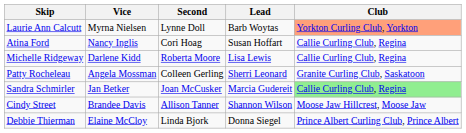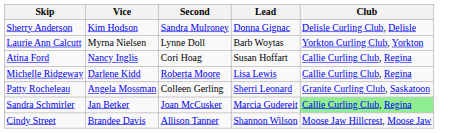 <table class="wikitable" border="1">
 <tr>
 <th>Skip</th>
 <th>Vice</th>
 <th>Second</th>
 <th>Lead</th>
 <th>Club</th>
 </tr>
 <tr>
+<td><a href='#'>Sherry Anderson</a></td>
+<td><a href='#'>Kim Hodson</a></td>
+<td><a href='#'>Sandra Mulroney</a></td>
+<td><a href='#'>Donna Gignac</a></td>
+<td><a href='#'>Delisle Curling Club</a>, <a href='#'>Delisle</a></td>
+</tr>
+<tr>
 <td><a href='#'>Laurie Ann Calcutt</a></td>
 <td>Myrna Nielsen</td>
 <td>Lynne Doll</td>
 <td>Barb Woytas</td>
-<td style="background: lightsalmon;"><a href='#'>Yorkton Curling Club</a>, <a href='#'>Yorkton</a></td>
+<td><a href='#'>Yorkton Curling Club</a>, <a href='#'>Yorkton</a></td>
 </tr>
 <tr>
 <td><a href='#'>Atina Ford</a></td>
 <td><a href='#'>Nancy Inglis</a></td>
 <td>Cori Hoag</td>
 <td>Susan Hoffart</td>
 <td><a href='#'>Callie Curling Club</a>, <a href='#'>Regina</a></td>
 </tr>
 <tr>
 <td><a href='#'>Michelle Ridgeway</a></td>
 <td><a href='#'>Darlene Kidd</a></td>
 <td><a href='#'>Roberta Moore</a></td>
 <td><a href='#'>Lisa Lewis</a></td>
 <td><a href='#'>Callie Curling Club</a>, <a href='#'>Regina</a></td>
 </tr>
 <tr>
 <td><a href='#'>Patty Rocheleau</a></td>
 <td><a href='#'>Angela Mossman</a></td>
 <td>Colleen Gerling</td>
 <td><a href='#'>Sherri Leonard</a></td>
 <td><a href='#'>Granite Curling Club</a>, <a href='#'>Saskatoon</a></td>
 </tr>
 <tr>
 <td><a href='#'>Sandra Schmirler</a></td>
 <td><a href='#'>Jan Betker</a></td>
 <td><a href='#'>Joan McCusker</a></td>
 <td><a href='#'>Marcia Gudereit</a></td>
 <td style="background: lightgreen;"><a href='#'>Callie Curling Club</a>, <a href='#'>Regina</a></td>
 </tr>
 <tr>
 <td><a href='#'>Cindy Street</a></td>
 <td><a href='#'>Brandee Davis</a></td>
 <td><a href='#'>Allison Tanner</a></td>
 <td><a href='#'>Shannon Wilson</a></td>
 <td><a href='#'>Moose Jaw Hillcrest</a>, <a href='#'>Moose Jaw</a></td>
 </tr>
-<tr>
-<td><a href='#'>Debbie Thierman</a></td>
-<td><a href='#'>Elaine McCloy</a></td>
-<td>Linda Bjork</td>
-<td>Donna Siegel</td>
-<td><a href='#'>Prince Albert Curling Club</a>, <a href='#'>Prince Albert</a></td>
-</tr>
 </table>
